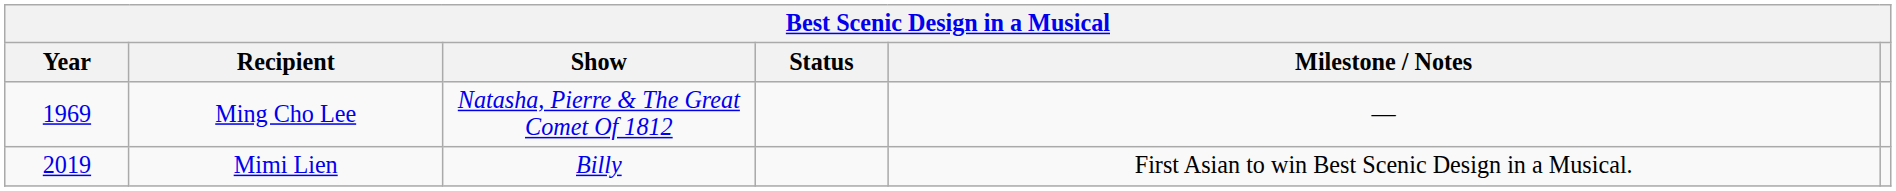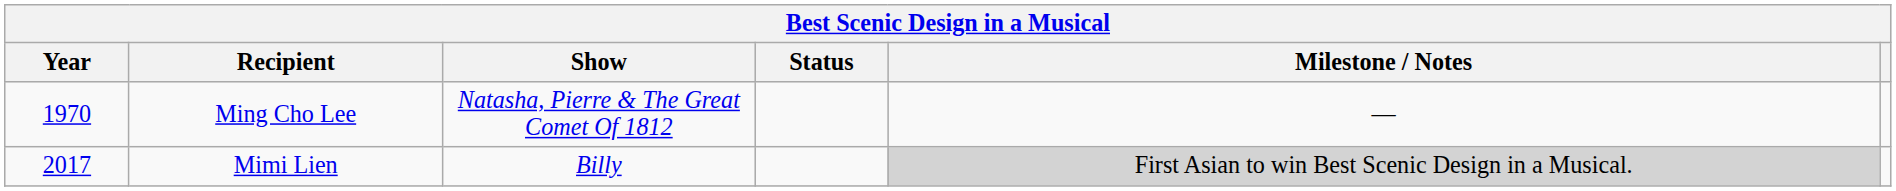 <table class="wikitable sortable" style="text-align: center">
 <tr>
 <th colspan="6" style="text-align:center;"><strong><a href='#'>Best Scenic Design in a Musical</a></strong></th>
 </tr>
 <tr style="background:#ebft5ff;">
 <th style="width:075px;">Year</th>
 <th style="width:200px;">Recipient</th>
 <th style="width:200px;">Show</th>
 <th style="width:080px;">Status</th>
 <th style="width:650px;">Milestone / Notes</th>
 <th></th>
 </tr>
 <tr>
-<td><a href='#'>1969</a></td>
+<td><a href='#'>1970</a></td>
 <td><a href='#'>Ming Cho Lee</a></td>
 <td><em><a href='#'>Natasha, Pierre & The Great Comet Of 1812</a></em></td>
 <td></td>
 <td>—</td>
 <td></td>
 </tr>
 <tr>
-<td><a href='#'>2019</a></td>
+<td><a href='#'>2017</a></td>
 <td><a href='#'>Mimi Lien</a></td>
 <td><em><a href='#'>Billy</a></em></td>
 <td></td>
-<td>First Asian to win Best Scenic Design in a Musical.</td>
+<td style="background: lightgrey;">First Asian to win Best Scenic Design in a Musical.</td>
 <td></td>
 </tr>
 </table>
